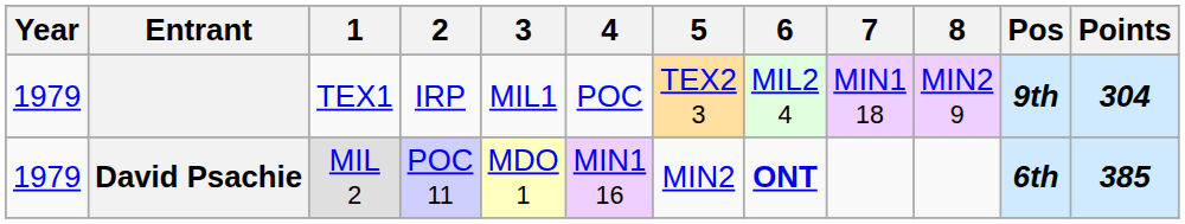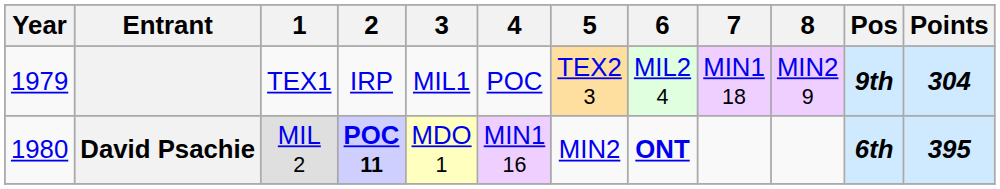 <table class="wikitable" style="text-align:center; font-size:90%">
 <tr>
 <th>Year</th>
 <th>Entrant</th>
 <th>1</th>
 <th>2</th>
 <th>3</th>
 <th>4</th>
 <th>5</th>
 <th>6</th>
 <th>7</th>
 <th>8</th>
 <th>Pos</th>
 <th>Points</th>
 </tr>
 <tr>
 <td><a href='#'>1979</a></td>
 <th></th>
 <td><a href='#'>TEX1</a></td>
 <td><a href='#'>IRP</a></td>
 <td><a href='#'>MIL1</a></td>
 <td><a href='#'>POC</a></td>
 <td style="background:#FFDF9F;"><a href='#'>TEX2</a><br><small>3</small></td>
 <td style="background:#DFFFDF;"><a href='#'>MIL2</a><br><small>4</small></td>
 <td style="background:#EFCFFF;"><a href='#'>MIN1</a><br><small>18</small></td>
 <td style="background:#EFCFFF;"><a href='#'>MIN2</a><br><small>9</small></td>
 <td style="background:#CFEAFF;"><strong><em>9th</em></strong></td>
 <td style="background:#CFEAFF;"><strong><em>304</em></strong></td>
 </tr>
 <tr>
-<td><a href='#'>1979</a></td>
+<td><a href='#'>1980</a></td>
 <th>David Psachie</th>
 <td style="background:#DFDFDF;"><a href='#'>MIL</a><br><small>2</small></td>
-<td style="background:#CFCFFF;"><a href='#'>POC</a><br><small>11</small></td>
+<td style="background:#CFCFFF;"><strong><a href='#'>POC</a><br><small>11</small></strong></td>
 <td style="background:#FFFFBF;"><a href='#'>MDO</a><br><small>1</small></td>
 <td style="background:#EFCFFF;"><a href='#'>MIN1</a><br><small>16</small></td>
 <td><a href='#'>MIN2</a></td>
 <td><strong><a href='#'>ONT</a></strong></td>
 <td></td>
 <td></td>
 <td style="background:#CFEAFF;"><strong><em>6th</em></strong></td>
-<td style="background:#CFEAFF;"><strong><em>385</em></strong></td>
+<td style="background:#CFEAFF;"><strong><em>395</em></strong></td>
 </tr>
 </table>
